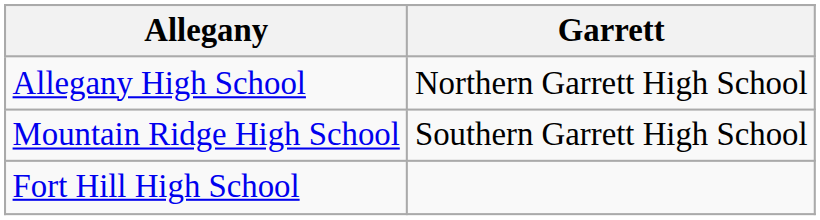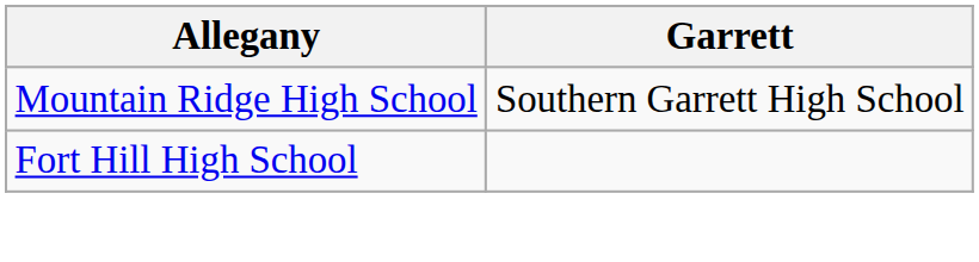 <table class="wikitable">
 <tr>
 <th>Allegany</th>
 <th>Garrett</th>
-</tr>
-<tr>
-<td><a href='#'>Allegany High School</a></td>
-<td>Northern Garrett High School</td>
 </tr>
 <tr>
 <td><a href='#'>Mountain Ridge High School</a></td>
 <td>Southern Garrett High School</td>
 </tr>
 <tr>
 <td><a href='#'>Fort Hill High School</a></td>
 <td></td>
 </tr>
 </table>
